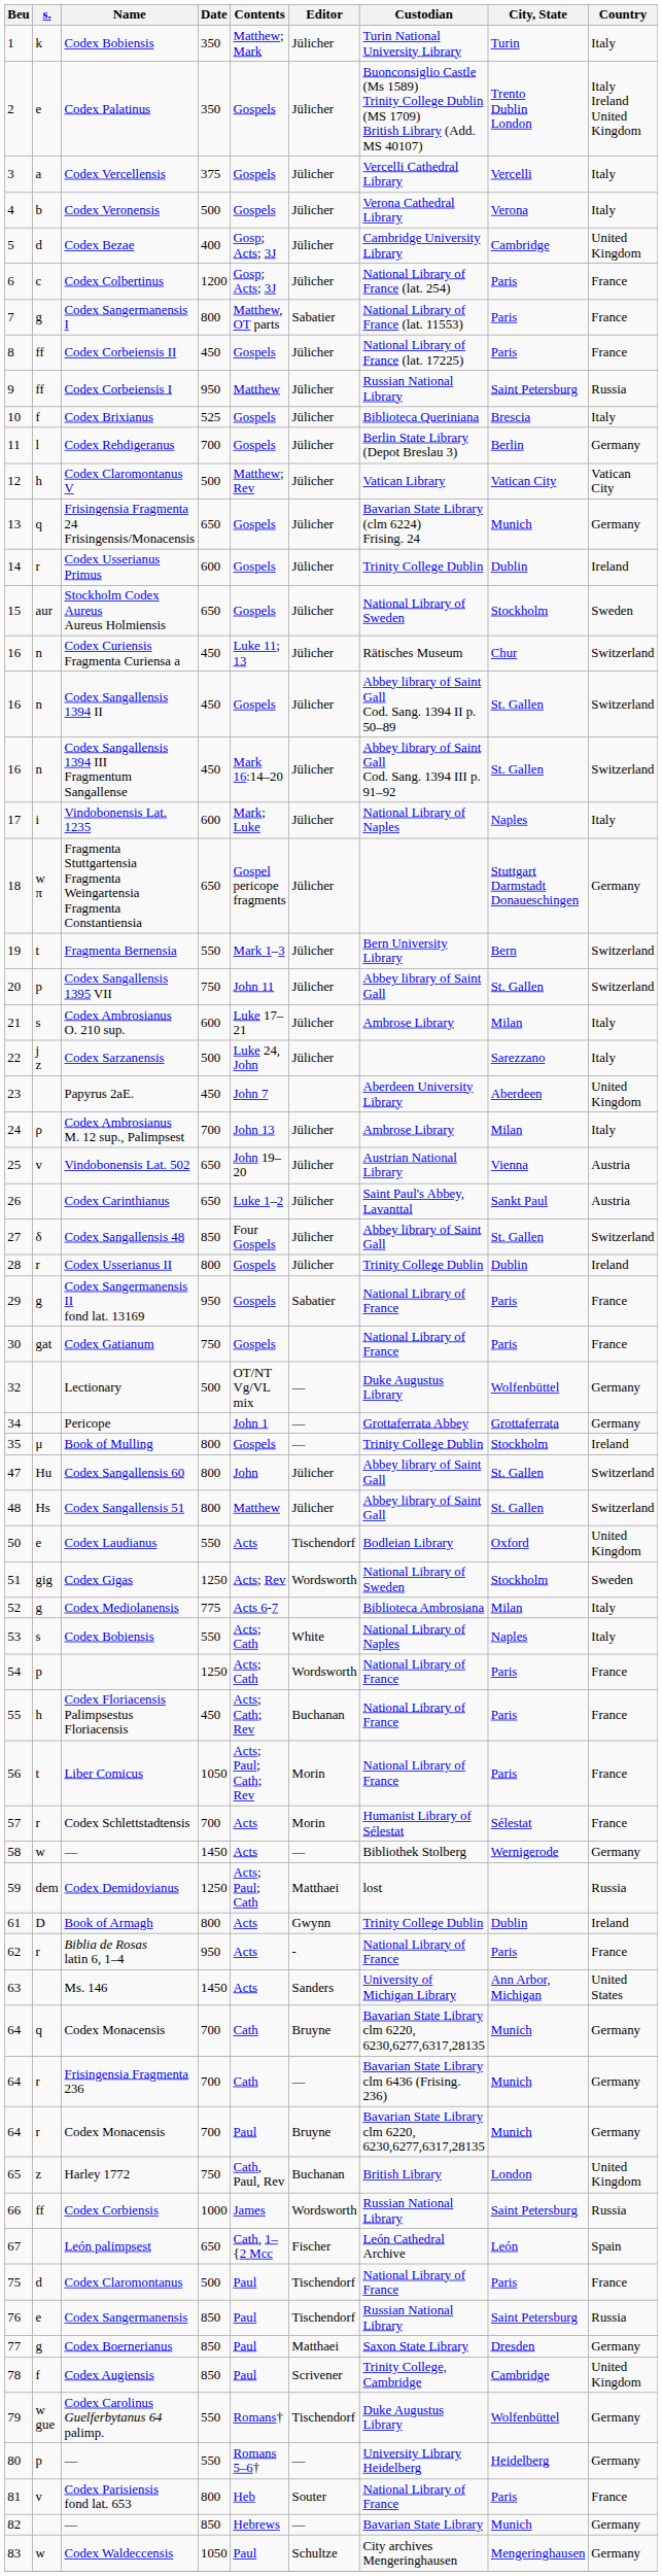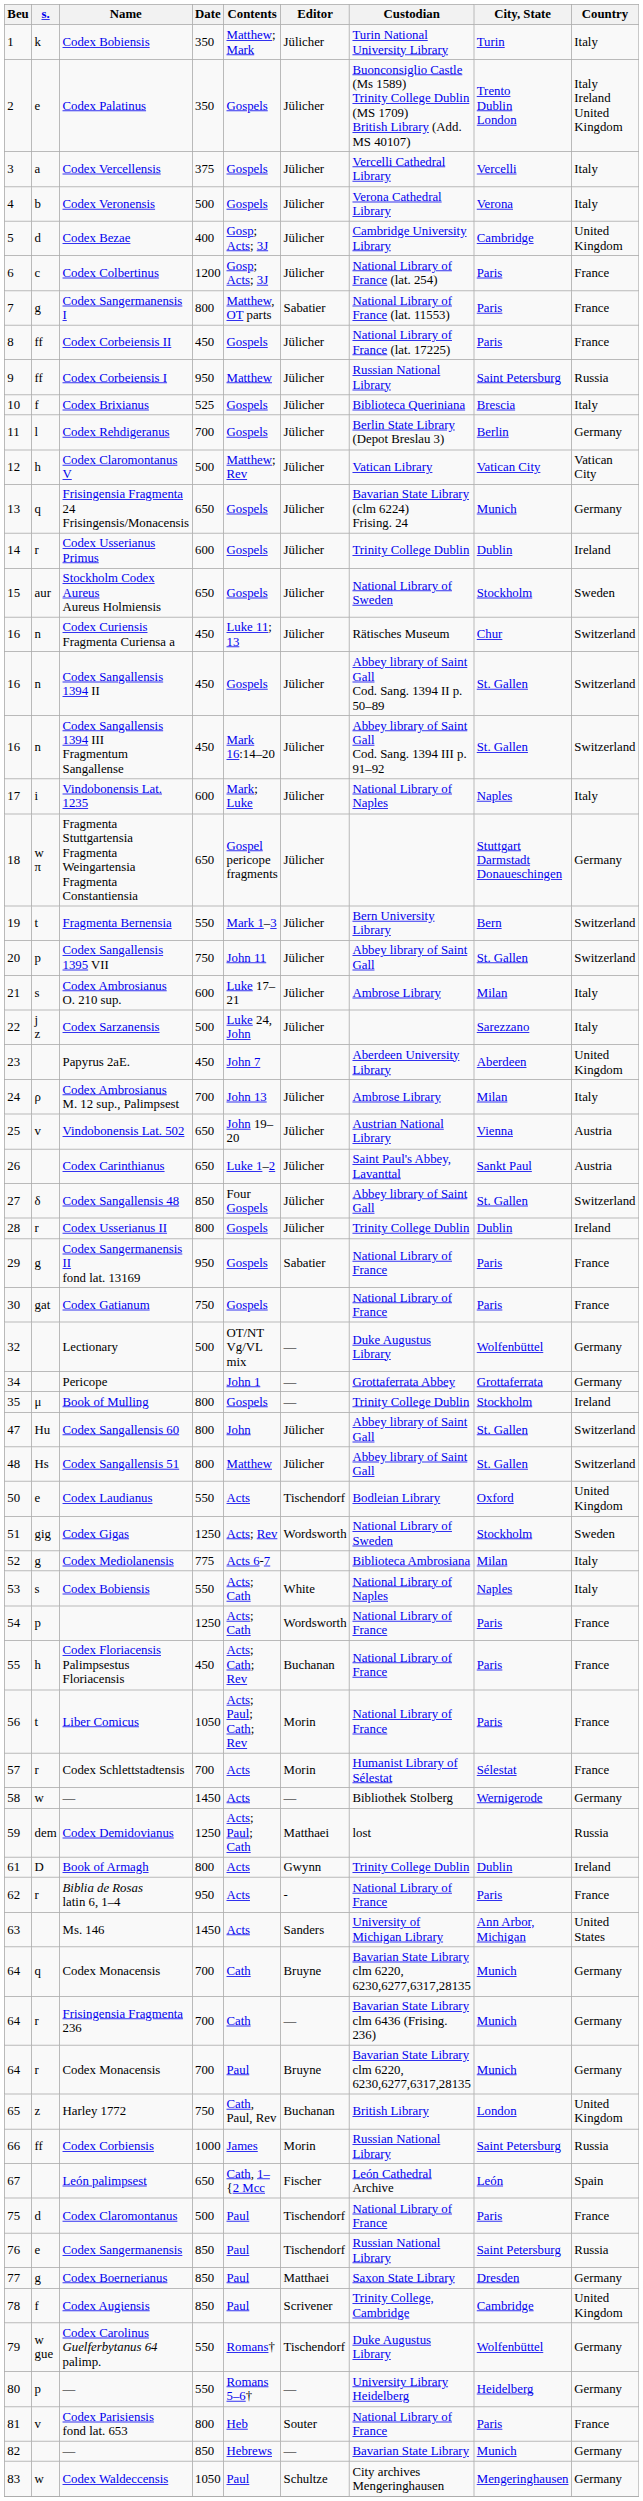 <table class="wikitable sortable">
 <tr>
 <th>Beu</th>
 <th><a href='#'>s.</a></th>
 <th>Name</th>
 <th>Date</th>
 <th>Contents</th>
 <th>Editor</th>
 <th>Custodian</th>
 <th>City, State</th>
 <th>Country</th>
 </tr>
 <tr>
 <td>1</td>
 <td>k</td>
 <td><a href='#'>Codex Bobiensis</a></td>
 <td>350</td>
 <td><a href='#'>Matthew</a>; <a href='#'>Mark</a></td>
 <td>Jülicher</td>
 <td><a href='#'>Turin National University Library</a></td>
 <td><a href='#'>Turin</a></td>
 <td>Italy</td>
 </tr>
 <tr>
 <td>2</td>
 <td>e</td>
 <td><a href='#'>Codex Palatinus</a></td>
 <td>350</td>
 <td><a href='#'>Gospels</a></td>
 <td>Jülicher</td>
 <td><a href='#'>Buonconsiglio Castle</a> (Ms 1589)<br><a href='#'>Trinity College Dublin</a> (MS 1709)<br><a href='#'>British Library</a> (Add. MS 40107)</td>
 <td><a href='#'>Trento</a><br><a href='#'>Dublin</a><br><a href='#'>London</a></td>
 <td>Italy<br>Ireland<br>United Kingdom</td>
 </tr>
 <tr>
 <td>3</td>
 <td>a</td>
 <td><a href='#'>Codex Vercellensis</a></td>
 <td>375</td>
 <td><a href='#'>Gospels</a></td>
 <td>Jülicher</td>
 <td><a href='#'>Vercelli Cathedral Library</a></td>
 <td><a href='#'>Vercelli</a></td>
 <td>Italy</td>
 </tr>
 <tr>
 <td>4</td>
 <td>b</td>
 <td><a href='#'>Codex Veronensis</a></td>
 <td>500</td>
 <td><a href='#'>Gospels</a></td>
 <td>Jülicher</td>
 <td><a href='#'>Verona Cathedral Library</a></td>
 <td><a href='#'>Verona</a></td>
 <td>Italy</td>
 </tr>
 <tr>
 <td>5</td>
 <td>d</td>
 <td><a href='#'>Codex Bezae</a></td>
 <td>400</td>
 <td><a href='#'>Gosp</a>; <a href='#'>Acts</a>; <a href='#'>3J</a></td>
 <td>Jülicher</td>
 <td><a href='#'>Cambridge University Library</a></td>
 <td><a href='#'>Cambridge</a></td>
 <td>United Kingdom</td>
 </tr>
 <tr>
 <td>6</td>
 <td>c</td>
 <td><a href='#'>Codex Colbertinus</a></td>
 <td>1200</td>
 <td><a href='#'>Gosp</a>; <a href='#'>Acts</a>; <a href='#'>3J</a></td>
 <td>Jülicher</td>
 <td><a href='#'>National Library of France</a> (lat. 254)</td>
 <td><a href='#'>Paris</a></td>
 <td>France</td>
 </tr>
 <tr>
 <td>7</td>
 <td>g</td>
 <td><a href='#'>Codex Sangermanensis I</a></td>
 <td>800</td>
 <td><a href='#'>Matthew</a>, <a href='#'>OT</a> parts</td>
 <td>Sabatier</td>
 <td><a href='#'>National Library of France</a> (lat. 11553)</td>
 <td><a href='#'>Paris</a></td>
 <td>France</td>
 </tr>
 <tr>
 <td>8</td>
 <td>ff</td>
 <td><a href='#'>Codex Corbeiensis II</a></td>
 <td>450</td>
 <td><a href='#'>Gospels</a></td>
 <td>Jülicher</td>
 <td><a href='#'>National Library of France</a> (lat. 17225)</td>
 <td><a href='#'>Paris</a></td>
 <td>France</td>
 </tr>
 <tr>
 <td>9</td>
 <td>ff</td>
 <td><a href='#'>Codex Corbeiensis I</a></td>
 <td>950</td>
 <td><a href='#'>Matthew</a></td>
 <td>Jülicher</td>
 <td><a href='#'>Russian National Library</a></td>
 <td><a href='#'>Saint Petersburg</a></td>
 <td>Russia</td>
 </tr>
 <tr>
 <td>10</td>
 <td>f</td>
 <td><a href='#'>Codex Brixianus</a></td>
 <td>525</td>
 <td><a href='#'>Gospels</a></td>
 <td>Jülicher</td>
 <td><a href='#'>Biblioteca Queriniana</a></td>
 <td><a href='#'>Brescia</a></td>
 <td>Italy</td>
 </tr>
 <tr>
 <td>11</td>
 <td>l</td>
 <td><a href='#'>Codex Rehdigeranus</a></td>
 <td>700</td>
 <td><a href='#'>Gospels</a></td>
 <td>Jülicher</td>
 <td><a href='#'>Berlin State Library</a> (Depot Breslau 3)</td>
 <td><a href='#'>Berlin</a></td>
 <td>Germany</td>
 </tr>
 <tr>
 <td>12</td>
 <td>h</td>
 <td><a href='#'>Codex Claromontanus V</a></td>
 <td>500</td>
 <td><a href='#'>Matthew</a>; <a href='#'>Rev</a></td>
 <td>Jülicher</td>
 <td><a href='#'>Vatican Library</a></td>
 <td><a href='#'>Vatican City</a></td>
 <td>Vatican City</td>
 </tr>
 <tr>
 <td>13</td>
 <td>q</td>
 <td><a href='#'>Frisingensia Fragmenta</a> 24<br>Frisingensis/Monacensis</td>
 <td>650</td>
 <td><a href='#'>Gospels</a></td>
 <td>Jülicher</td>
 <td><a href='#'>Bavarian State Library</a> (clm 6224)<br>Frising. 24</td>
 <td><a href='#'>Munich</a></td>
 <td>Germany</td>
 </tr>
 <tr>
 <td>14</td>
 <td>r</td>
 <td><a href='#'>Codex Usserianus Primus</a></td>
 <td>600</td>
 <td><a href='#'>Gospels</a></td>
 <td>Jülicher</td>
 <td><a href='#'>Trinity College Dublin</a></td>
 <td><a href='#'>Dublin</a></td>
 <td>Ireland</td>
 </tr>
 <tr>
 <td>15</td>
 <td>aur</td>
 <td><a href='#'>Stockholm Codex Aureus</a><br>Aureus Holmiensis</td>
 <td>650</td>
 <td><a href='#'>Gospels</a></td>
 <td>Jülicher</td>
 <td><a href='#'>National Library of Sweden</a></td>
 <td><a href='#'>Stockholm</a></td>
 <td>Sweden</td>
 </tr>
 <tr>
 <td>16</td>
 <td>n</td>
 <td><a href='#'>Codex Curiensis</a><br>Fragmenta Curiensa a</td>
 <td>450</td>
 <td><a href='#'>Luke 11</a>; <a href='#'>13</a></td>
 <td>Jülicher</td>
 <td>Rätisches Museum</td>
 <td><a href='#'>Chur</a></td>
 <td>Switzerland</td>
 </tr>
 <tr>
 <td>16</td>
 <td>n</td>
 <td><a href='#'>Codex Sangallensis 1394</a> II</td>
 <td>450</td>
 <td><a href='#'>Gospels</a></td>
 <td>Jülicher</td>
 <td><a href='#'>Abbey library of Saint Gall</a><br>Cod. Sang. 1394 II p. 50–89</td>
 <td><a href='#'>St. Gallen</a></td>
 <td>Switzerland</td>
 </tr>
 <tr>
 <td>16</td>
 <td>n</td>
 <td><a href='#'>Codex Sangallensis 1394</a> III<br>Fragmentum Sangallense</td>
 <td>450</td>
 <td><a href='#'>Mark 16</a>:14–20</td>
 <td>Jülicher</td>
 <td><a href='#'>Abbey library of Saint Gall</a><br>Cod. Sang. 1394 III p. 91–92</td>
 <td><a href='#'>St. Gallen</a></td>
 <td>Switzerland</td>
 </tr>
 <tr>
 <td>17</td>
 <td>i</td>
 <td><a href='#'>Vindobonensis Lat. 1235</a></td>
 <td>600</td>
 <td><a href='#'>Mark</a>; <a href='#'>Luke</a></td>
 <td>Jülicher</td>
 <td><a href='#'>National Library of Naples</a></td>
 <td><a href='#'>Naples</a></td>
 <td>Italy</td>
 </tr>
 <tr>
 <td>18</td>
 <td>w<br>π</td>
 <td>Fragmenta Stuttgartensia<br>Fragmenta Weingartensia<br>Fragmenta Constantiensia</td>
 <td>650</td>
 <td><a href='#'>Gospel</a><br>pericope<br>fragments</td>
 <td>Jülicher</td>
 <td></td>
 <td><a href='#'>Stuttgart</a><br><a href='#'>Darmstadt</a><br><a href='#'>Donaueschingen</a></td>
 <td>Germany</td>
 </tr>
 <tr>
 <td>19</td>
 <td>t</td>
 <td><a href='#'>Fragmenta Bernensia</a></td>
 <td>550</td>
 <td><a href='#'>Mark 1</a>–<a href='#'>3</a></td>
 <td>Jülicher</td>
 <td><a href='#'>Bern University Library</a></td>
 <td><a href='#'>Bern</a></td>
 <td>Switzerland</td>
 </tr>
 <tr>
 <td>20</td>
 <td>p</td>
 <td><a href='#'>Codex Sangallensis 1395</a> VII</td>
 <td>750</td>
 <td><a href='#'>John 11</a></td>
 <td>Jülicher</td>
 <td><a href='#'>Abbey library of Saint Gall</a></td>
 <td><a href='#'>St. Gallen</a></td>
 <td>Switzerland</td>
 </tr>
 <tr>
 <td>21</td>
 <td>s</td>
 <td><a href='#'>Codex Ambrosianus</a><br>O. 210 sup.</td>
 <td>600</td>
 <td><a href='#'>Luke</a> 17–21</td>
 <td>Jülicher</td>
 <td><a href='#'>Ambrose Library</a></td>
 <td><a href='#'>Milan</a></td>
 <td>Italy</td>
 </tr>
 <tr>
 <td>22</td>
 <td>j<br>z</td>
 <td><a href='#'>Codex Sarzanensis</a></td>
 <td>500</td>
 <td><a href='#'>Luke</a> 24, <a href='#'>John</a></td>
 <td>Jülicher</td>
 <td></td>
 <td><a href='#'>Sarezzano</a></td>
 <td>Italy</td>
 </tr>
 <tr>
 <td>23</td>
 <td></td>
 <td>Papyrus 2aE.</td>
 <td>450</td>
 <td><a href='#'>John 7</a></td>
 <td></td>
 <td><a href='#'>Aberdeen University Library</a></td>
 <td><a href='#'>Aberdeen</a></td>
 <td>United Kingdom</td>
 </tr>
 <tr>
 <td>24</td>
 <td>ρ</td>
 <td><a href='#'>Codex Ambrosianus</a><br>M. 12 sup., Palimpsest</td>
 <td>700</td>
 <td><a href='#'>John 13</a></td>
 <td>Jülicher</td>
 <td><a href='#'>Ambrose Library</a></td>
 <td><a href='#'>Milan</a></td>
 <td>Italy</td>
 </tr>
 <tr>
 <td>25</td>
 <td>v</td>
 <td><a href='#'>Vindobonensis Lat. 502</a></td>
 <td>650</td>
 <td><a href='#'>John</a> 19–20</td>
 <td>Jülicher</td>
 <td><a href='#'>Austrian National Library</a></td>
 <td><a href='#'>Vienna</a></td>
 <td>Austria</td>
 </tr>
 <tr>
 <td>26</td>
 <td></td>
 <td><a href='#'>Codex Carinthianus</a></td>
 <td>650</td>
 <td><a href='#'>Luke 1</a>–<a href='#'>2</a></td>
 <td>Jülicher</td>
 <td><a href='#'>Saint Paul's Abbey, Lavanttal</a></td>
 <td><a href='#'>Sankt Paul</a></td>
 <td>Austria</td>
 </tr>
 <tr>
 <td>27</td>
 <td>δ</td>
 <td><a href='#'>Codex Sangallensis 48</a></td>
 <td>850</td>
 <td>Four <a href='#'>Gospels</a></td>
 <td>Jülicher</td>
 <td><a href='#'>Abbey library of Saint Gall</a></td>
 <td><a href='#'>St. Gallen</a></td>
 <td>Switzerland</td>
 </tr>
 <tr>
 <td>28</td>
 <td>r</td>
 <td><a href='#'>Codex Usserianus II</a></td>
 <td>800</td>
 <td><a href='#'>Gospels</a></td>
 <td>Jülicher</td>
 <td><a href='#'>Trinity College Dublin</a></td>
 <td><a href='#'>Dublin</a></td>
 <td>Ireland</td>
 </tr>
 <tr>
 <td>29</td>
 <td>g</td>
 <td><a href='#'>Codex Sangermanensis II</a><br>fond lat. 13169</td>
 <td>950</td>
 <td><a href='#'>Gospels</a></td>
 <td>Sabatier</td>
 <td><a href='#'>National Library of France</a></td>
 <td><a href='#'>Paris</a></td>
 <td>France</td>
 </tr>
 <tr>
 <td>30</td>
 <td>gat</td>
 <td><a href='#'>Codex Gatianum</a></td>
 <td>750</td>
 <td><a href='#'>Gospels</a></td>
 <td></td>
 <td><a href='#'>National Library of France</a></td>
 <td><a href='#'>Paris</a></td>
 <td>France</td>
 </tr>
 <tr>
 <td>32</td>
 <td></td>
 <td>Lectionary</td>
 <td>500</td>
 <td>OT/NT Vg/VL mix</td>
 <td>—</td>
 <td><a href='#'>Duke Augustus Library</a></td>
 <td><a href='#'>Wolfenbüttel</a></td>
 <td>Germany</td>
 </tr>
 <tr>
 <td>34</td>
 <td></td>
 <td>Pericope</td>
 <td></td>
 <td><a href='#'>John 1</a></td>
 <td>—</td>
 <td><a href='#'>Grottaferrata Abbey</a></td>
 <td><a href='#'>Grottaferrata</a></td>
 <td>Germany</td>
 </tr>
 <tr>
 <td>35</td>
 <td>μ</td>
 <td><a href='#'>Book of Mulling</a></td>
 <td>800</td>
 <td><a href='#'>Gospels</a></td>
 <td>—</td>
 <td><a href='#'>Trinity College Dublin</a></td>
 <td><a href='#'>Stockholm</a></td>
 <td>Ireland</td>
 </tr>
 <tr>
 <td>47</td>
 <td>Hu</td>
 <td><a href='#'>Codex Sangallensis 60</a></td>
 <td>800</td>
 <td><a href='#'>John</a></td>
 <td>Jülicher</td>
 <td><a href='#'>Abbey library of Saint Gall</a></td>
 <td><a href='#'>St. Gallen</a></td>
 <td>Switzerland</td>
 </tr>
 <tr>
 <td>48</td>
 <td>Hs</td>
 <td><a href='#'>Codex Sangallensis 51</a></td>
 <td>800</td>
 <td><a href='#'>Matthew</a></td>
 <td>Jülicher</td>
 <td><a href='#'>Abbey library of Saint Gall</a></td>
 <td><a href='#'>St. Gallen</a></td>
 <td>Switzerland</td>
 </tr>
 <tr>
 <td>50</td>
 <td>e</td>
 <td><a href='#'>Codex Laudianus</a></td>
 <td>550</td>
 <td><a href='#'>Acts</a></td>
 <td>Tischendorf</td>
 <td><a href='#'>Bodleian Library</a></td>
 <td><a href='#'>Oxford</a></td>
 <td>United Kingdom</td>
 </tr>
 <tr>
 <td>51</td>
 <td>gig</td>
 <td><a href='#'>Codex Gigas</a></td>
 <td>1250</td>
 <td><a href='#'>Acts</a>; <a href='#'>Rev</a></td>
 <td>Wordsworth</td>
 <td><a href='#'>National Library of Sweden</a></td>
 <td><a href='#'>Stockholm</a></td>
 <td>Sweden</td>
 </tr>
 <tr>
 <td>52</td>
 <td>g</td>
 <td><a href='#'>Codex Mediolanensis</a></td>
 <td>775</td>
 <td><a href='#'>Acts 6</a>-<a href='#'>7</a></td>
 <td></td>
 <td><a href='#'>Biblioteca Ambrosiana</a></td>
 <td><a href='#'>Milan</a></td>
 <td>Italy</td>
 </tr>
 <tr>
 <td>53</td>
 <td>s</td>
 <td><a href='#'>Codex Bobiensis</a></td>
 <td>550</td>
 <td><a href='#'>Acts</a>; <a href='#'>Cath</a></td>
 <td>White</td>
 <td><a href='#'>National Library of Naples</a></td>
 <td><a href='#'>Naples</a></td>
 <td>Italy</td>
 </tr>
 <tr>
 <td>54</td>
 <td>p</td>
 <td></td>
 <td>1250</td>
 <td><a href='#'>Acts</a>; <a href='#'>Cath</a></td>
 <td>Wordsworth</td>
 <td><a href='#'>National Library of France</a></td>
 <td><a href='#'>Paris</a></td>
 <td>France</td>
 </tr>
 <tr>
 <td>55</td>
 <td>h</td>
 <td><a href='#'>Codex Floriacensis</a><br>Palimpsestus Floriacensis</td>
 <td>450</td>
 <td><a href='#'>Acts</a>; <a href='#'>Cath</a>; <a href='#'>Rev</a></td>
 <td>Buchanan</td>
 <td><a href='#'>National Library of France</a></td>
 <td><a href='#'>Paris</a></td>
 <td>France</td>
 </tr>
 <tr>
 <td>56</td>
 <td>t</td>
 <td><a href='#'>Liber Comicus</a></td>
 <td>1050</td>
 <td><a href='#'>Acts</a>; <a href='#'>Paul</a>; <a href='#'>Cath</a>; <a href='#'>Rev</a></td>
 <td>Morin</td>
 <td><a href='#'>National Library of France</a></td>
 <td><a href='#'>Paris</a></td>
 <td>France</td>
 </tr>
 <tr>
 <td>57</td>
 <td>r</td>
 <td>Codex Schlettstadtensis</td>
 <td>700</td>
 <td><a href='#'>Acts</a></td>
 <td>Morin</td>
 <td><a href='#'>Humanist Library of Sélestat</a></td>
 <td><a href='#'>Sélestat</a></td>
 <td>France</td>
 </tr>
 <tr>
 <td>58</td>
 <td>w</td>
 <td>—</td>
 <td>1450</td>
 <td><a href='#'>Acts</a></td>
 <td>—</td>
 <td>Bibliothek Stolberg</td>
 <td><a href='#'>Wernigerode</a></td>
 <td>Germany</td>
 </tr>
 <tr>
 <td>59</td>
 <td>dem</td>
 <td><a href='#'>Codex Demidovianus</a></td>
 <td>1250</td>
 <td><a href='#'>Acts</a>; <a href='#'>Paul</a>; <a href='#'>Cath</a></td>
 <td>Matthaei</td>
 <td>lost</td>
 <td></td>
 <td>Russia</td>
 </tr>
 <tr>
 <td>61</td>
 <td>D</td>
 <td><a href='#'>Book of Armagh</a></td>
 <td>800</td>
 <td><a href='#'>Acts</a></td>
 <td>Gwynn</td>
 <td><a href='#'>Trinity College Dublin</a></td>
 <td><a href='#'>Dublin</a></td>
 <td>Ireland</td>
 </tr>
 <tr>
 <td>62</td>
 <td>r</td>
 <td><em>Biblia de Rosas</em><br>latin 6, 1–4</td>
 <td>950</td>
 <td><a href='#'>Acts</a></td>
 <td>-</td>
 <td><a href='#'>National Library of France</a></td>
 <td><a href='#'>Paris</a></td>
 <td>France</td>
 </tr>
 <tr>
 <td>63</td>
 <td></td>
 <td>Ms. 146</td>
 <td>1450</td>
 <td><a href='#'>Acts</a></td>
 <td>Sanders</td>
 <td><a href='#'>University of Michigan Library</a></td>
 <td><a href='#'>Ann Arbor, Michigan</a></td>
 <td>United States</td>
 </tr>
 <tr>
 <td>64</td>
 <td>q</td>
 <td>Codex Monacensis</td>
 <td>700</td>
 <td><a href='#'>Cath</a></td>
 <td>Bruyne</td>
 <td><a href='#'>Bavarian State Library</a><br>clm 6220, 6230,6277,6317,28135</td>
 <td><a href='#'>Munich</a></td>
 <td>Germany</td>
 </tr>
 <tr>
 <td>64</td>
 <td>r</td>
 <td><a href='#'>Frisingensia Fragmenta</a><br>236</td>
 <td>700</td>
 <td><a href='#'>Cath</a></td>
 <td>—</td>
 <td><a href='#'>Bavarian State Library</a><br>clm 6436 (Frising. 236)</td>
 <td><a href='#'>Munich</a></td>
 <td>Germany</td>
 </tr>
 <tr>
 <td>64</td>
 <td>r</td>
 <td>Codex Monacensis</td>
 <td>700</td>
 <td><a href='#'>Paul</a></td>
 <td>Bruyne</td>
 <td><a href='#'>Bavarian State Library</a><br>clm 6220, 6230,6277,6317,28135</td>
 <td><a href='#'>Munich</a></td>
 <td>Germany</td>
 </tr>
 <tr>
 <td>65</td>
 <td>z</td>
 <td>Harley 1772</td>
 <td>750</td>
 <td><a href='#'>Cath</a>, Paul, Rev</td>
 <td>Buchanan</td>
 <td><a href='#'>British Library</a></td>
 <td><a href='#'>London</a></td>
 <td>United Kingdom</td>
 </tr>
 <tr>
 <td>66</td>
 <td>ff</td>
 <td><a href='#'>Codex Corbiensis</a></td>
 <td>1000</td>
 <td><a href='#'>James</a></td>
-<td>Wordsworth</td>
+<td>Morin</td>
 <td><a href='#'>Russian National Library</a></td>
 <td><a href='#'>Saint Petersburg</a></td>
 <td>Russia</td>
 </tr>
 <tr>
 <td>67</td>
 <td></td>
 <td><a href='#'>León palimpsest</a></td>
 <td>650</td>
 <td><a href='#'>Cath</a>, <a href='#'>1–</a>{<a href='#'>2 Mcc</a></td>
 <td>Fischer</td>
 <td><a href='#'>León Cathedral</a> Archive</td>
 <td><a href='#'>León</a></td>
 <td>Spain</td>
 </tr>
 <tr>
 <td>75</td>
 <td>d</td>
 <td><a href='#'>Codex Claromontanus</a></td>
 <td>500</td>
 <td><a href='#'>Paul</a></td>
 <td>Tischendorf</td>
 <td><a href='#'>National Library of France</a></td>
 <td><a href='#'>Paris</a></td>
 <td>France</td>
 </tr>
 <tr>
 <td>76</td>
 <td>e</td>
 <td><a href='#'>Codex Sangermanensis</a></td>
 <td>850</td>
 <td><a href='#'>Paul</a></td>
 <td>Tischendorf</td>
 <td><a href='#'>Russian National Library</a></td>
 <td><a href='#'>Saint Petersburg</a></td>
 <td>Russia</td>
 </tr>
 <tr>
 <td>77</td>
 <td>g</td>
 <td><a href='#'>Codex Boernerianus</a></td>
 <td>850</td>
 <td><a href='#'>Paul</a></td>
 <td>Matthaei</td>
 <td><a href='#'>Saxon State Library</a></td>
 <td><a href='#'>Dresden</a></td>
 <td>Germany</td>
 </tr>
 <tr>
 <td>78</td>
 <td>f</td>
 <td><a href='#'>Codex Augiensis</a></td>
 <td>850</td>
 <td><a href='#'>Paul</a></td>
 <td>Scrivener</td>
 <td><a href='#'>Trinity College, Cambridge</a></td>
 <td><a href='#'>Cambridge</a></td>
 <td>United Kingdom</td>
 </tr>
 <tr>
 <td>79</td>
 <td>w<br>gue</td>
 <td><a href='#'>Codex Carolinus</a><br><em>Guelferbytanus 64</em> palimp.</td>
 <td>550</td>
 <td><a href='#'>Romans</a>†</td>
 <td>Tischendorf</td>
 <td><a href='#'>Duke Augustus Library</a></td>
 <td><a href='#'>Wolfenbüttel</a></td>
 <td>Germany</td>
 </tr>
 <tr>
 <td>80</td>
 <td>p</td>
 <td>—</td>
 <td>550</td>
 <td><a href='#'>Romans 5–6</a>†</td>
 <td>—</td>
 <td><a href='#'>University Library Heidelberg</a></td>
 <td><a href='#'>Heidelberg</a></td>
 <td>Germany</td>
 </tr>
 <tr>
 <td>81</td>
 <td>v</td>
 <td><a href='#'>Codex Parisiensis</a><br>fond lat. 653</td>
 <td>800</td>
 <td><a href='#'>Heb</a></td>
 <td>Souter</td>
 <td><a href='#'>National Library of France</a></td>
 <td><a href='#'>Paris</a></td>
 <td>France</td>
 </tr>
 <tr>
 <td>82</td>
 <td></td>
 <td>—</td>
 <td>850</td>
 <td><a href='#'>Hebrews</a></td>
 <td>—</td>
 <td><a href='#'>Bavarian State Library</a></td>
 <td><a href='#'>Munich</a></td>
 <td>Germany</td>
 </tr>
 <tr>
 <td>83</td>
 <td>w</td>
 <td><a href='#'>Codex Waldeccensis</a></td>
 <td>1050</td>
 <td><a href='#'>Paul</a></td>
 <td>Schultze</td>
 <td>City archives Mengeringhausen</td>
 <td><a href='#'>Mengeringhausen</a></td>
 <td>Germany</td>
 </tr>
 <tr>
 </tr>
 </table>
